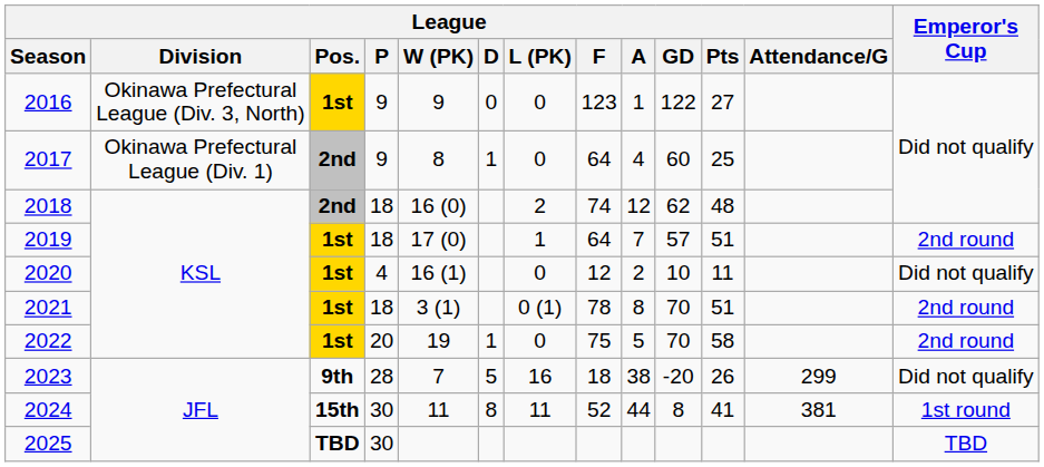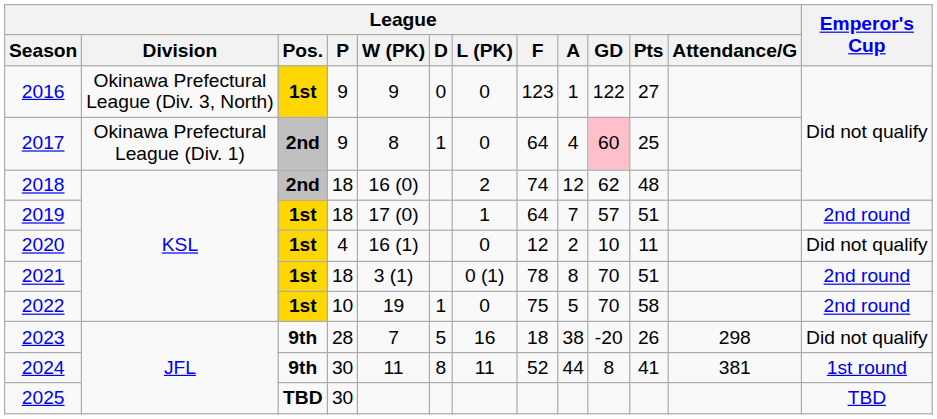 <table class="wikitable" style="text-align:center;">
 <tr>
 <th colspan="12">League</th>
 <th rowspan="2"><a href='#'>Emperor's<br>Cup</a></th>
 </tr>
 <tr>
 <th>Season</th>
 <th>Division</th>
 <th>Pos.</th>
 <th>P</th>
 <th>W (PK)</th>
 <th>D</th>
 <th>L (PK)</th>
 <th>F</th>
 <th>A</th>
 <th>GD</th>
 <th>Pts</th>
 <th>Attendance/G</th>
 </tr>
 <tr>
 <td><a href='#'>2016</a></td>
 <td>Okinawa Prefectural<br>League (Div. 3, North)</td>
 <td bgcolor="gold"><strong>1st</strong></td>
 <td>9</td>
 <td>9</td>
 <td>0</td>
 <td>0</td>
 <td>123</td>
 <td>1</td>
 <td>122</td>
 <td>27</td>
 <td></td>
 <td rowspan="3">Did not qualify</td>
 </tr>
 <tr>
 <td><a href='#'>2017</a></td>
 <td>Okinawa Prefectural<br>League (Div. 1)</td>
 <td bgcolor="silver"><strong>2nd</strong></td>
 <td>9</td>
 <td>8</td>
 <td>1</td>
 <td>0</td>
 <td>64</td>
 <td>4</td>
-<td>60</td>
+<td style="background: pink;">60</td>
 <td>25</td>
 <td></td>
 </tr>
 <tr>
 <td><a href='#'>2018</a></td>
 <td rowspan="5"><a href='#'>KSL</a></td>
 <td bgcolor="silver"><strong>2nd</strong></td>
 <td>18</td>
 <td>16 (0)</td>
 <td></td>
 <td>2</td>
 <td>74</td>
 <td>12</td>
 <td>62</td>
 <td>48</td>
 <td></td>
 </tr>
 <tr>
 <td><a href='#'>2019</a></td>
 <td bgcolor="gold"><strong>1st</strong></td>
 <td>18</td>
 <td>17 (0)</td>
 <td></td>
 <td>1</td>
 <td>64</td>
 <td>7</td>
 <td>57</td>
 <td>51</td>
 <td></td>
 <td><a href='#'>2nd round</a></td>
 </tr>
 <tr>
 <td><a href='#'>2020</a></td>
 <td bgcolor="gold"><strong>1st</strong></td>
 <td>4</td>
 <td>16 (1)</td>
 <td></td>
 <td>0</td>
 <td>12</td>
 <td>2</td>
 <td>10</td>
 <td>11</td>
 <td></td>
 <td>Did not qualify</td>
 </tr>
 <tr>
 <td><a href='#'>2021</a></td>
 <td bgcolor="gold"><strong>1st</strong></td>
 <td>18</td>
 <td>3 (1)</td>
 <td></td>
 <td>0 (1)</td>
 <td>78</td>
 <td>8</td>
 <td>70</td>
 <td>51</td>
 <td></td>
 <td><a href='#'>2nd round</a></td>
 </tr>
 <tr>
 <td><a href='#'>2022</a></td>
 <td bgcolor="gold"><strong>1st</strong></td>
-<td>20</td>
+<td>10</td>
 <td>19</td>
 <td>1</td>
 <td>0</td>
 <td>75</td>
 <td>5</td>
 <td>70</td>
 <td>58</td>
 <td></td>
 <td><a href='#'>2nd round</a></td>
 </tr>
 <tr>
 <td><a href='#'>2023</a></td>
 <td rowspan="23"><a href='#'>JFL</a></td>
 <td><strong>9th</strong></td>
 <td>28</td>
 <td>7</td>
 <td>5</td>
 <td>16</td>
 <td>18</td>
 <td>38</td>
 <td>-20</td>
 <td>26</td>
-<td>299</td>
+<td>298</td>
 <td>Did not qualify</td>
 </tr>
 <tr>
 <td><a href='#'>2024</a></td>
-<td><strong>15th</strong></td>
+<td><strong>9th</strong></td>
 <td>30</td>
 <td>11</td>
 <td>8</td>
 <td>11</td>
 <td>52</td>
 <td>44</td>
 <td>8</td>
 <td>41</td>
 <td>381</td>
 <td><a href='#'>1st round</a></td>
 </tr>
 <tr>
 <td><a href='#'>2025</a></td>
 <td><strong>TBD</strong></td>
 <td>30</td>
 <td></td>
 <td></td>
 <td></td>
 <td></td>
 <td></td>
 <td></td>
 <td></td>
 <td></td>
 <td><a href='#'>TBD</a></td>
 </tr>
 </table>
